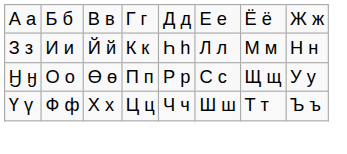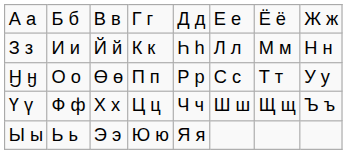 <table class="wikitable">
 <tr>
 <td>А а</td>
 <td>Б б</td>
 <td>В в</td>
 <td>Г г</td>
 <td>Д д</td>
 <td>Е е</td>
 <td>Ё ё</td>
 <td>Ж ж</td>
 </tr>
 <tr>
 <td>З з</td>
 <td>И и</td>
 <td>Й й</td>
 <td>К к</td>
 <td>Һ һ</td>
 <td>Л л</td>
 <td>М м</td>
 <td>Н н</td>
 </tr>
 <tr>
 <td>Ӈ ӈ</td>
 <td>О о</td>
 <td>Ө ө</td>
 <td>П п</td>
 <td>Р р</td>
 <td>С с</td>
-<td>Щ щ</td>
+<td>Т т</td>
 <td>У у</td>
 </tr>
 <tr>
 <td>Ү ү</td>
 <td>Ф ф</td>
 <td>Х х</td>
 <td>Ц ц</td>
 <td>Ч ч</td>
 <td>Ш ш</td>
-<td>Т т</td>
+<td>Щ щ</td>
 <td>Ъ ъ</td>
 </tr>
+<tr>
+<td>Ы ы</td>
+<td>Ь ь</td>
+<td>Э э</td>
+<td>Ю ю</td>
+<td>Я я</td>
+<td></td>
+<td></td>
+<td></td>
+</tr>
 </table>
